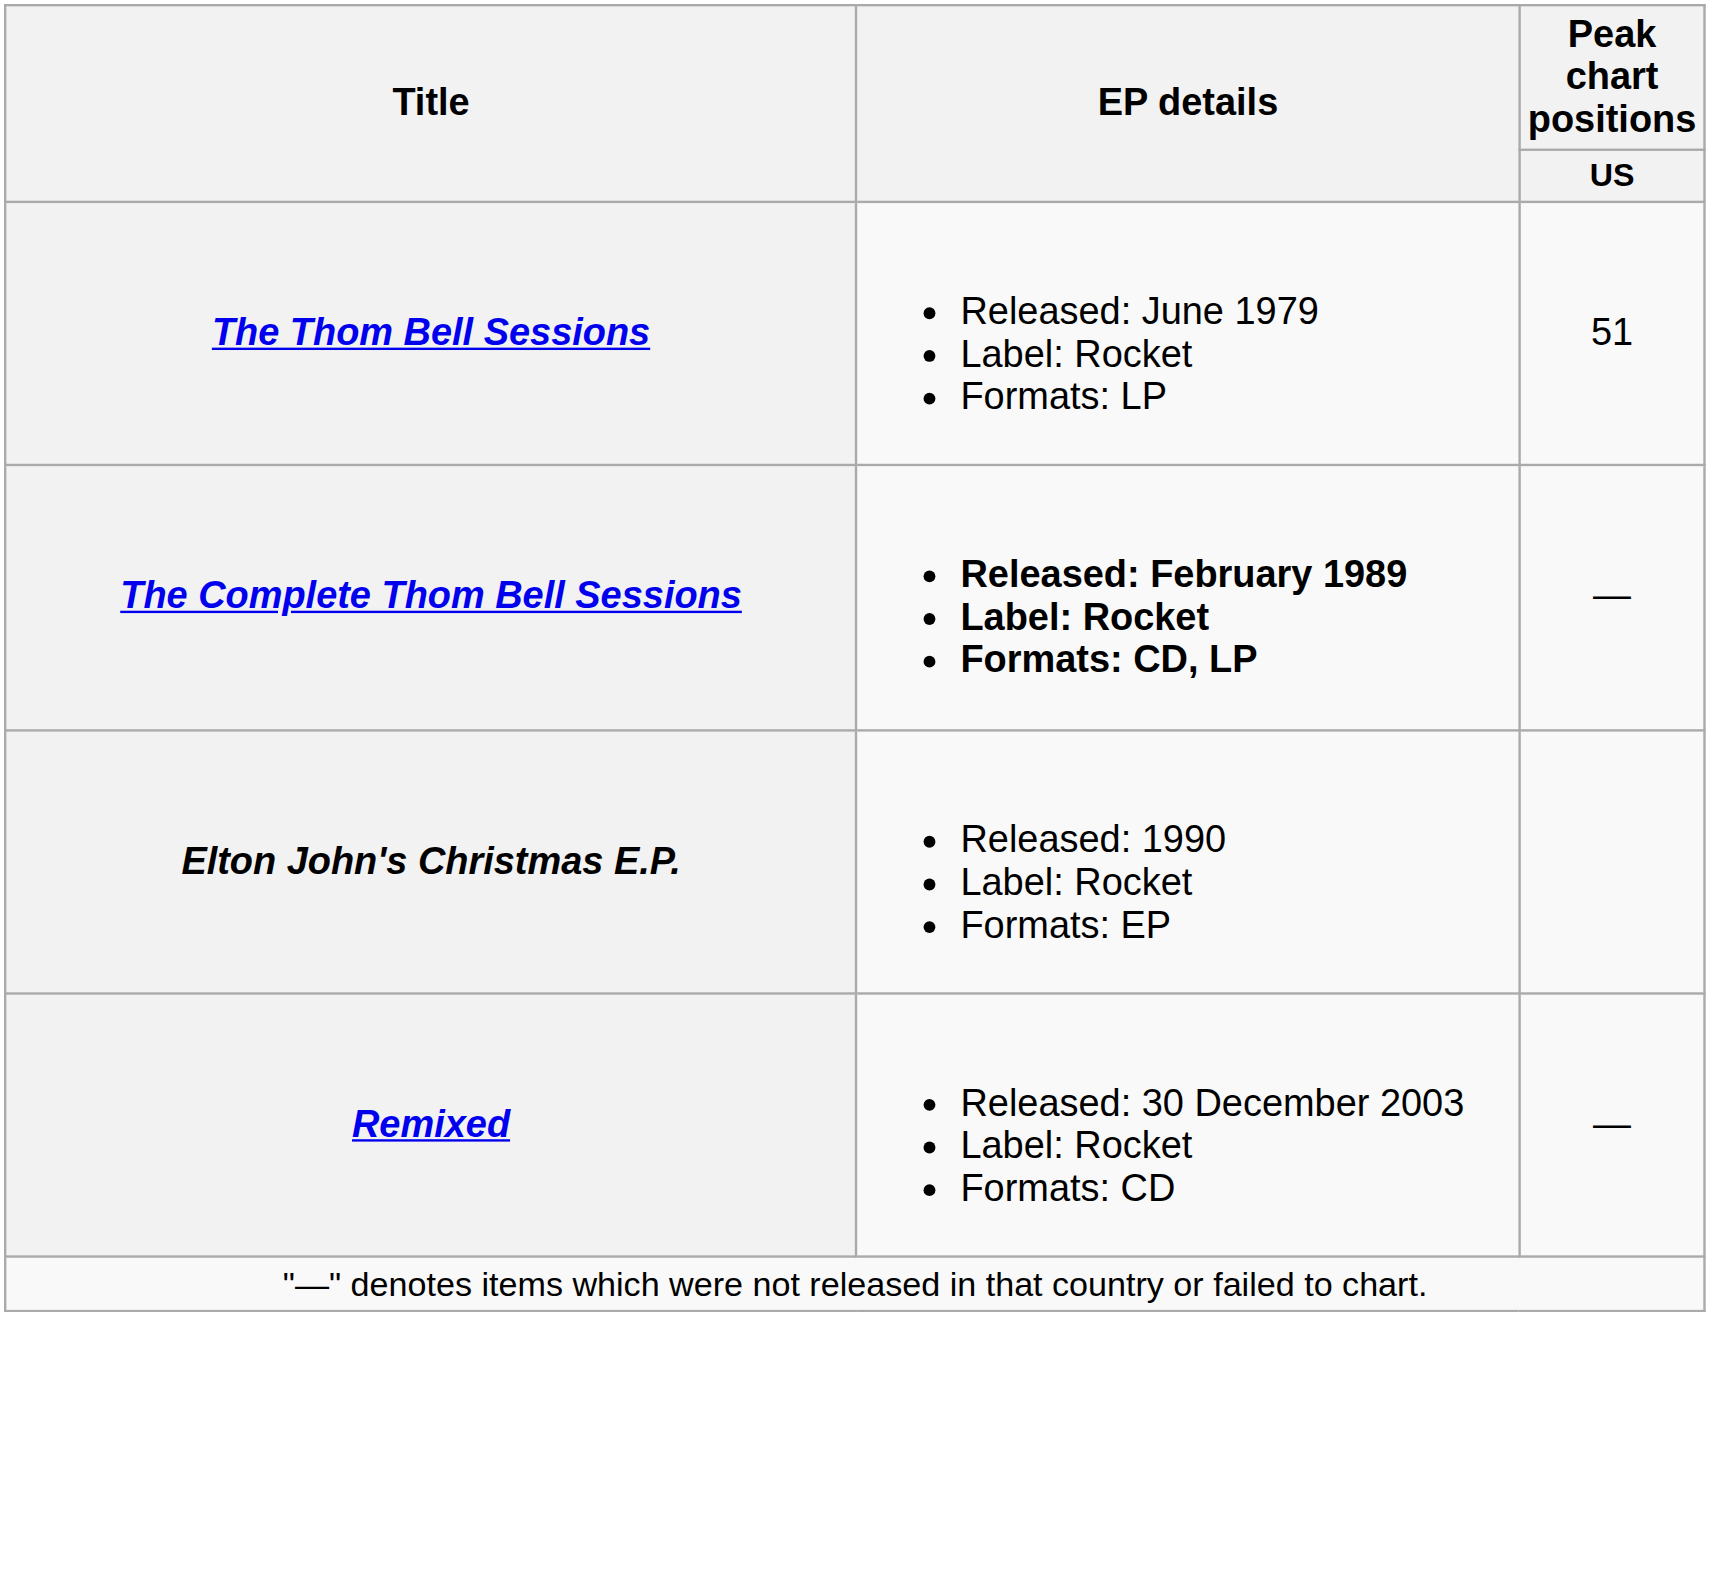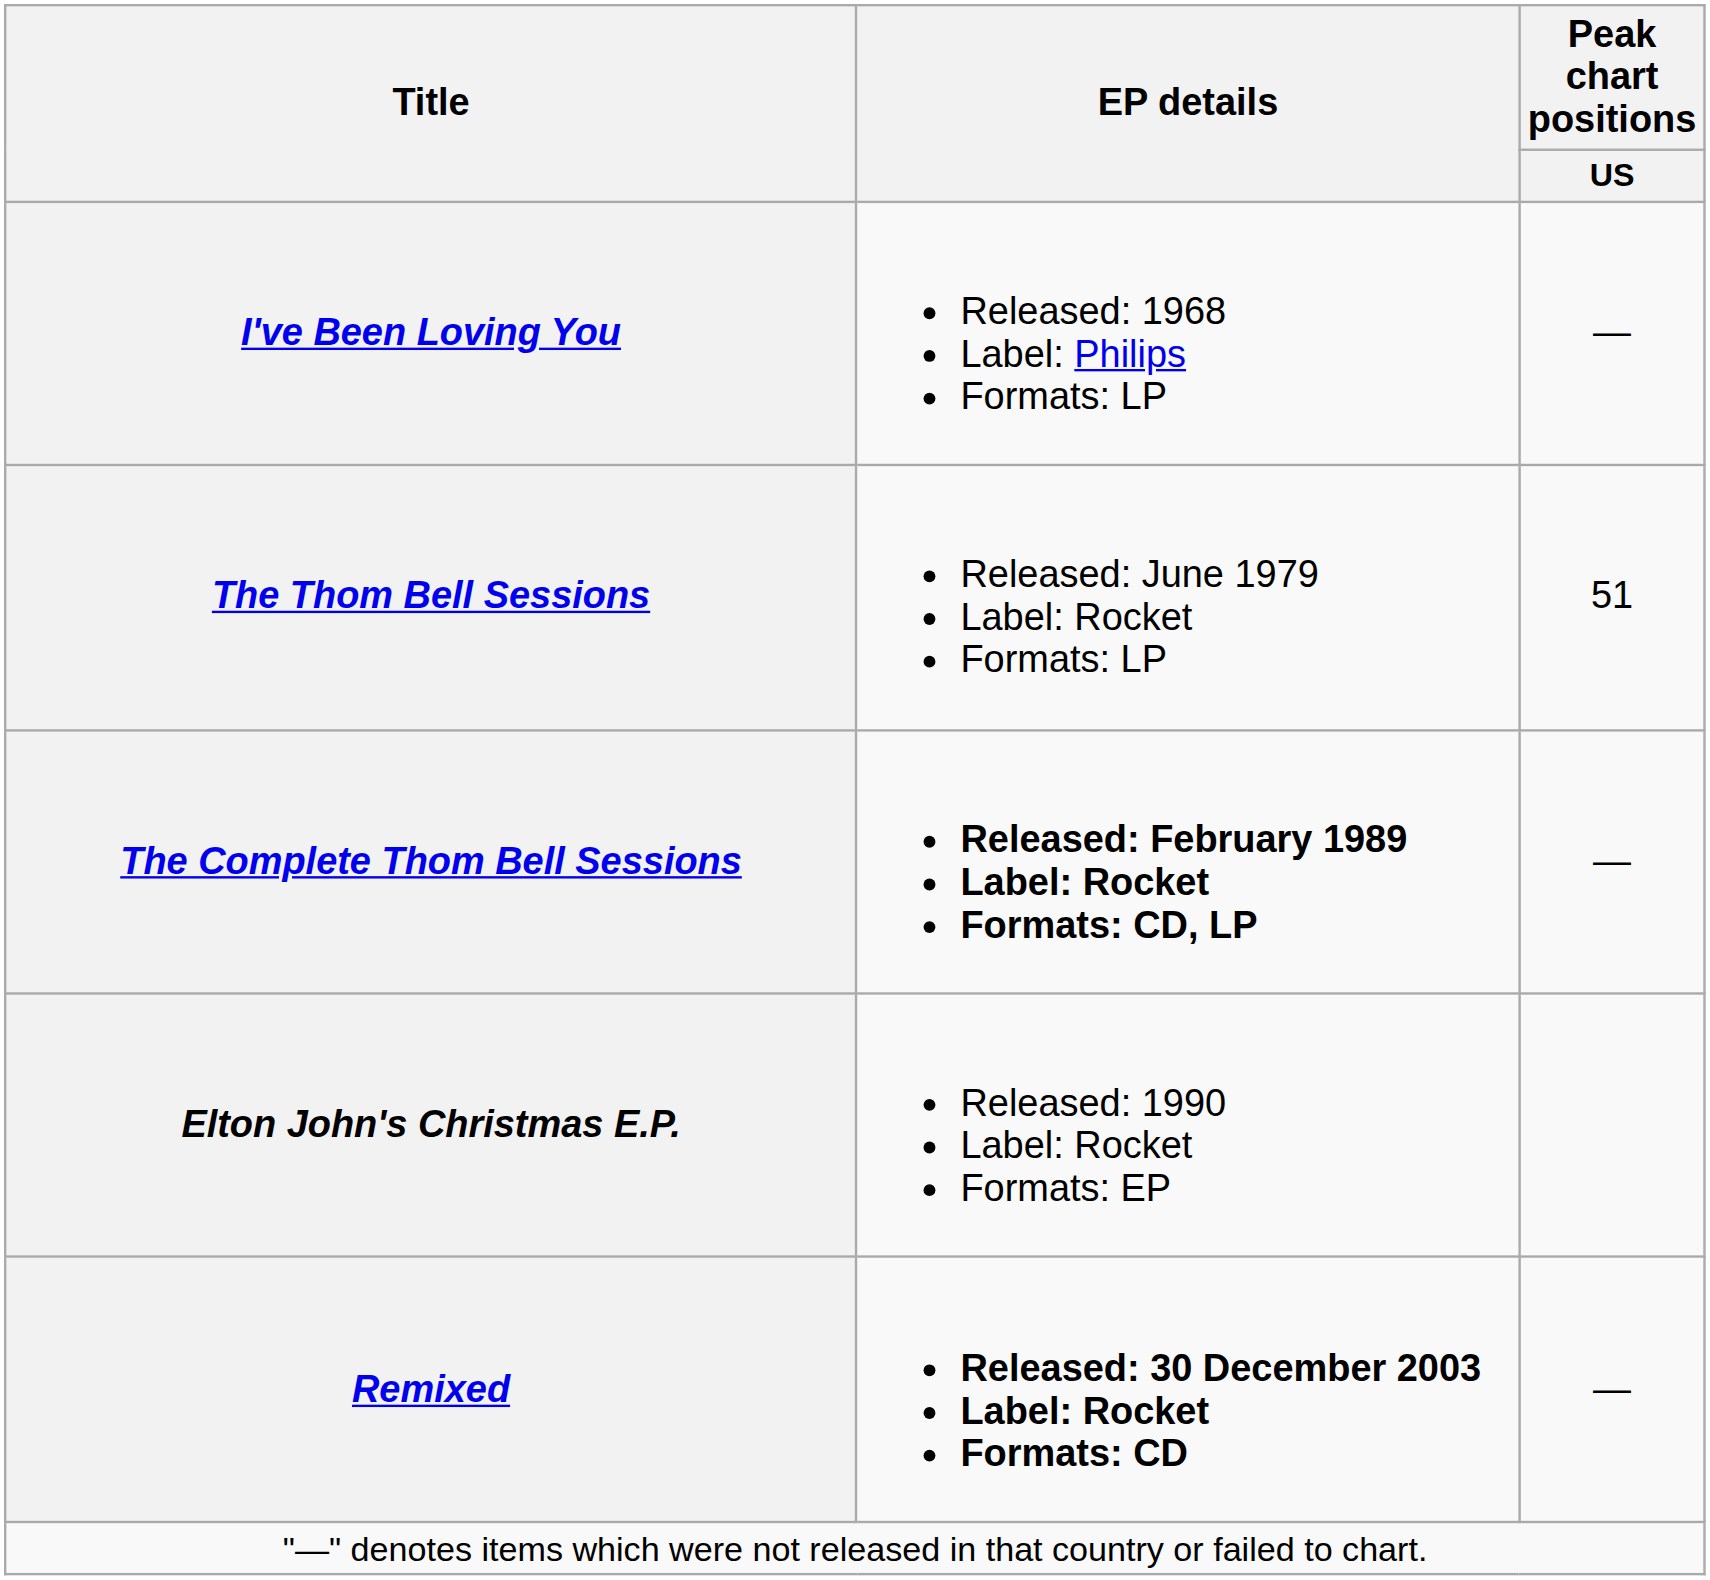 <table class="wikitable plainrowheaders" style="text-align:center;">
 <tr>
 <th scope="col" rowspan="2" style="width:22em;">Title</th>
 <th scope="col" rowspan="2" style="width:17em;">EP details</th>
 <th scope="col" colspan="1">Peak chart positions</th>
 </tr>
 <tr>
 <th scope="col" style="width:3em;font-size:85%">US<br></th>
+</tr>
+<tr>
+<th scope="row"><em><a href='#'>I've Been Loving You</a></em></th>
+<td align="left"><br><ul><li>Released: 1968</li><li>Label: <a href='#'>Philips</a></li><li>Formats: LP</li></ul></td>
+<td>—</td>
 </tr>
 <tr>
 <th scope="row"><em><a href='#'>The Thom Bell Sessions</a></em></th>
 <td align="left"><br><ul><li>Released: June 1979</li><li>Label: Rocket</li><li>Formats: LP</li></ul></td>
 <td>51</td>
 </tr>
 <tr>
 <th scope="row"><em><a href='#'>The Complete Thom Bell Sessions</a></em></th>
 <td align="left"><strong><br><ul><li>Released: February 1989</li><li>Label: Rocket</li><li>Formats: CD, LP</li></ul></strong></td>
 <td>—</td>
 </tr>
 <tr>
 <th scope="row"><em>Elton John's Christmas E.P.</em></th>
 <td align="left"><br><ul><li>Released: 1990</li><li>Label: Rocket</li><li>Formats: EP</li></ul></td>
 </tr>
 <tr>
 <th scope="row"><em><a href='#'>Remixed</a></em></th>
-<td align="left"><br><ul><li>Released: 30 December 2003</li><li>Label: Rocket</li><li>Formats: CD</li></ul></td>
+<td align="left"><strong><br><ul><li>Released: 30 December 2003</li><li>Label: Rocket</li><li>Formats: CD</li></ul></strong></td>
 <td>—</td>
 </tr>
 <tr>
 <td colspan="3" align="center" style="font-size:90%;">"—" denotes items which were not released in that country or failed to chart.</td>
 </tr>
 </table>
